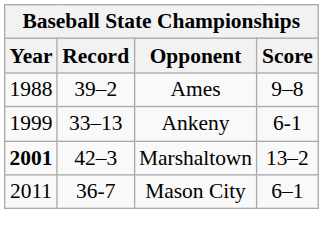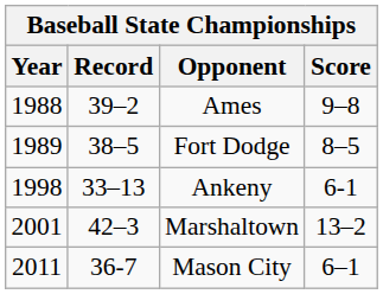 <table class=wikitable style="text-align:center">
 <tr>
 <th colspan="4">Baseball State Championships</th>
 </tr>
 <tr>
 <th>Year</th>
 <th>Record</th>
 <th>Opponent</th>
 <th>Score</th>
 </tr>
 <tr>
 <td>1988</td>
 <td>39–2</td>
 <td>Ames</td>
 <td>9–8</td>
 </tr>
 <tr>
-<td>1999</td>
+<td>1989</td>
+<td>38–5</td>
+<td>Fort Dodge</td>
+<td>8–5</td>
+</tr>
+<tr>
+<td>1998</td>
 <td>33–13</td>
 <td>Ankeny</td>
 <td>6-1</td>
 </tr>
 <tr>
-<td><strong>2001</strong></td>
+<td>2001</td>
 <td>42–3</td>
 <td>Marshaltown</td>
 <td>13–2</td>
 </tr>
 <tr>
 <td>2011</td>
 <td>36-7</td>
 <td>Mason City</td>
 <td>6–1</td>
 </tr>
 </table>
